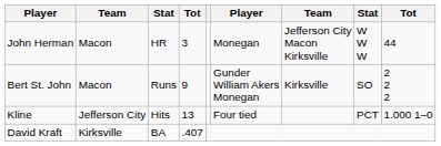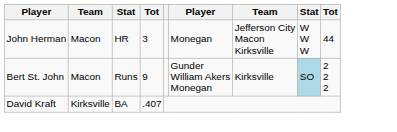 <table class="wikitable">
 <tr>
 <th>Player</th>
 <th>Team</th>
 <th>Stat</th>
 <th>Tot</th>
 <th></th>
 <th>Player</th>
 <th>Team</th>
 <th>Stat</th>
 <th>Tot</th>
 </tr>
 <tr>
 <td>John Herman</td>
 <td>Macon</td>
 <td>HR</td>
 <td>3</td>
 <td></td>
 <td>Monegan</td>
 <td>Jefferson City<br>Macon<br>Kirksville</td>
 <td>W<br>W<br>W</td>
 <td>44</td>
 </tr>
 <tr>
 <td>Bert St. John</td>
 <td>Macon</td>
 <td>Runs</td>
 <td>9</td>
 <td></td>
 <td>Gunder<br>William Akers<br>Monegan</td>
 <td>Kirksville</td>
-<td>SO</td>
+<td style="background: lightblue;">SO</td>
 <td>2<br>2<br>2</td>
-</tr>
-<tr>
-<td>Kline</td>
-<td>Jefferson City</td>
-<td>Hits</td>
-<td>13</td>
-<td></td>
-<td>Four tied</td>
-<td></td>
-<td>PCT</td>
-<td>1.000 1–0</td>
 </tr>
 <tr>
 <td>David Kraft</td>
 <td>Kirksville</td>
 <td>BA</td>
 <td>.407</td>
 </tr>
 </table>
